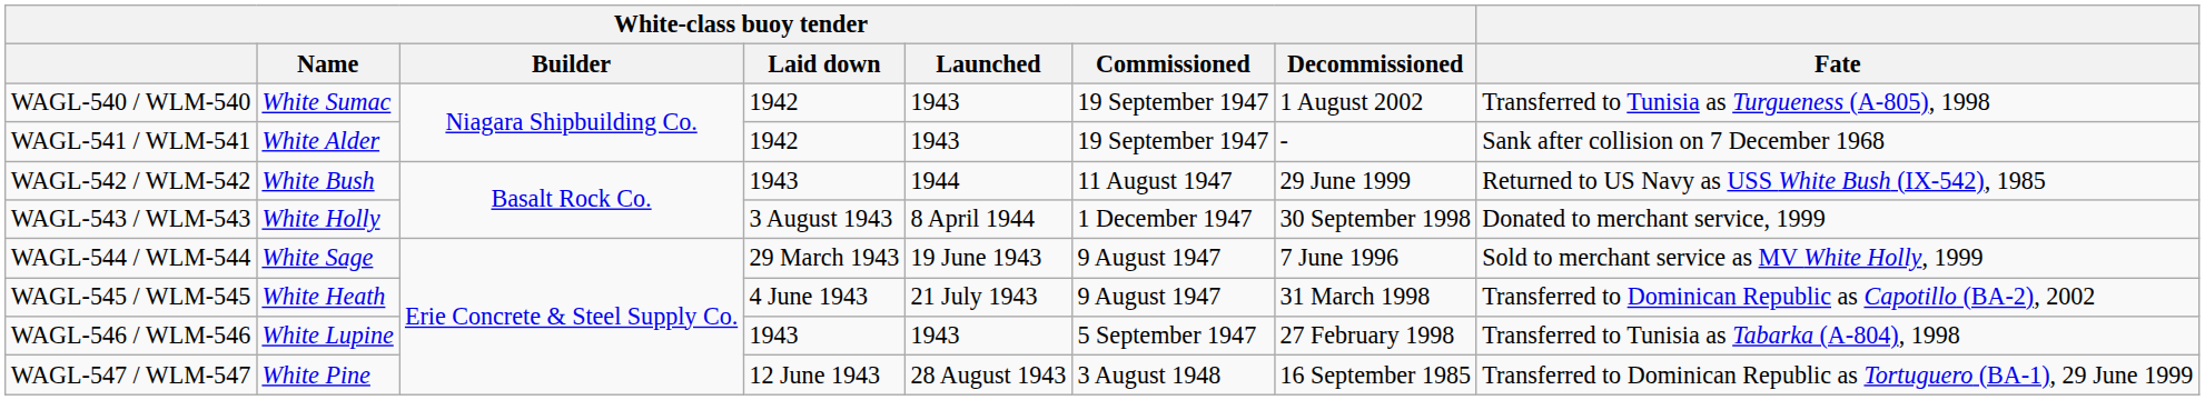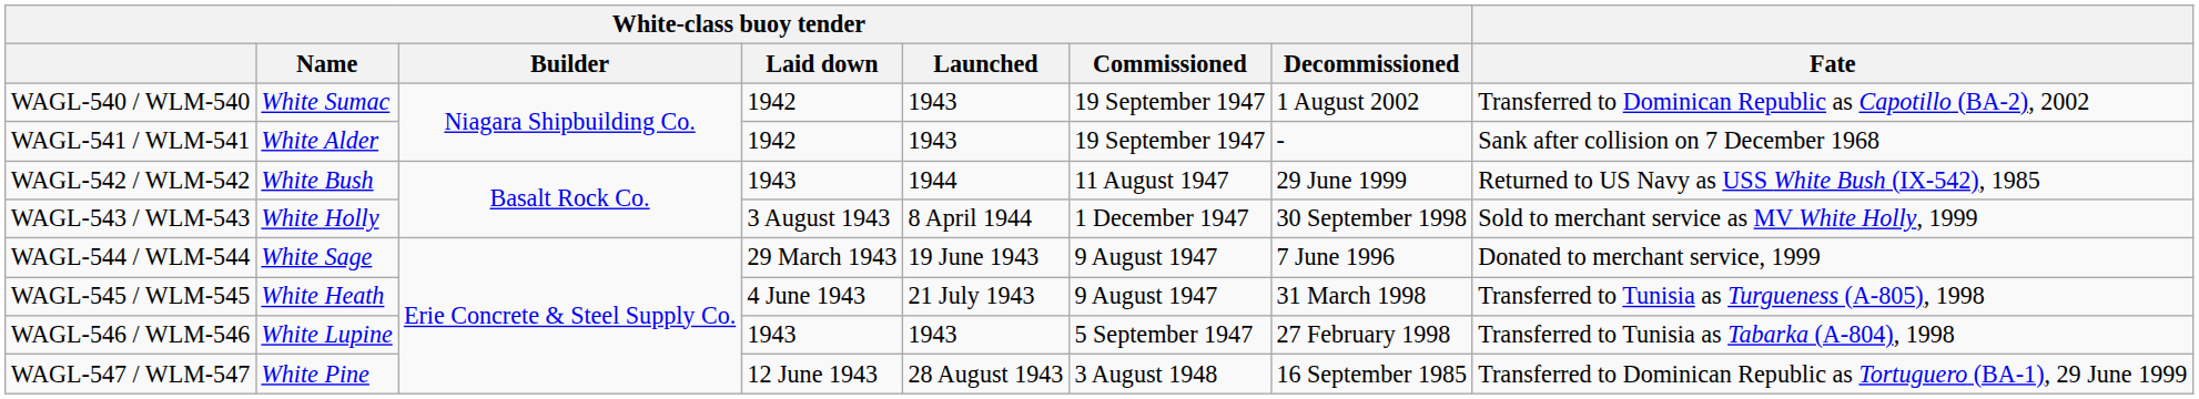 <table class="wikitable">
 <tr>
 <th colspan="7"><strong>White</strong>-class buoy tender</th>
 <th></th>
 </tr>
 <tr>
 <th></th>
 <th>Name</th>
 <th>Builder</th>
 <th>Laid down</th>
 <th>Launched</th>
 <th>Commissioned</th>
 <th>Decommissioned</th>
 <th>Fate</th>
 </tr>
 <tr>
 <td>WAGL-540 / WLM-540</td>
 <td><a href='#'><em>White Sumac</em></a></td>
 <td rowspan="2" align="center"><a href='#'>Niagara Shipbuilding Co.</a></td>
 <td>1942</td>
 <td>1943</td>
 <td>19 September 1947</td>
 <td>1 August 2002</td>
-<td>Transferred to <a href='#'>Tunisia</a> as <a href='#'><em>Turgueness</em> (A-805)</a>, 1998</td>
+<td>Transferred to <a href='#'>Dominican Republic</a> as <a href='#'><em>Capotillo</em> (BA-2)</a>, 2002</td>
 </tr>
 <tr>
 <td>WAGL-541 / WLM-541</td>
 <td><em><a href='#'>White Alder</a></em></td>
 <td>1942</td>
 <td>1943</td>
 <td>19 September 1947</td>
 <td>-</td>
 <td>Sank after collision on 7 December 1968</td>
 </tr>
 <tr>
 <td>WAGL-542 / WLM-542</td>
 <td><em><a href='#'>White Bush</a></em></td>
 <td rowspan="2" align="center"><a href='#'>Basalt Rock Co.</a></td>
 <td>1943</td>
 <td>1944</td>
 <td>11 August 1947</td>
 <td>29 June 1999</td>
 <td>Returned to US Navy as <a href='#'>USS <em>White Bush</em> (IX-542)</a>, 1985</td>
 </tr>
 <tr>
 <td>WAGL-543 / WLM-543</td>
 <td><em><a href='#'>White Holly</a></em></td>
 <td>3 August 1943</td>
 <td>8 April 1944</td>
 <td>1 December 1947</td>
 <td>30 September 1998</td>
-<td>Donated to merchant service, 1999</td>
+<td>Sold to merchant service as <a href='#'>MV <em>White Holly</em></a>, 1999</td>
 </tr>
 <tr>
 <td>WAGL-544 / WLM-544</td>
 <td><em><a href='#'>White Sage</a></em></td>
 <td rowspan="4" align="center"><a href='#'>Erie Concrete & Steel Supply Co.</a></td>
 <td>29 March 1943</td>
 <td>19 June 1943</td>
 <td>9 August 1947</td>
 <td>7 June 1996</td>
-<td>Sold to merchant service as <a href='#'>MV <em>White Holly</em></a>, 1999</td>
+<td>Donated to merchant service, 1999</td>
 </tr>
 <tr>
 <td>WAGL-545 / WLM-545</td>
 <td><em><a href='#'>White Heath</a></em></td>
 <td>4 June 1943</td>
 <td>21 July 1943</td>
 <td>9 August 1947</td>
 <td>31 March 1998</td>
-<td>Transferred to <a href='#'>Dominican Republic</a> as <a href='#'><em>Capotillo</em> (BA-2)</a>, 2002</td>
+<td>Transferred to <a href='#'>Tunisia</a> as <a href='#'><em>Turgueness</em> (A-805)</a>, 1998</td>
 </tr>
 <tr>
 <td>WAGL-546 / WLM-546</td>
 <td><em><a href='#'>White Lupine</a></em></td>
 <td>1943</td>
 <td>1943</td>
 <td>5 September 1947</td>
 <td>27 February 1998</td>
 <td>Transferred to Tunisia as <a href='#'><em>Tabarka</em> (A-804)</a>, 1998</td>
 </tr>
 <tr>
 <td>WAGL-547 / WLM-547</td>
 <td><em><a href='#'>White Pine</a></em></td>
 <td>12 June 1943</td>
 <td>28 August 1943</td>
 <td>3 August 1948</td>
 <td>16 September 1985</td>
 <td>Transferred to Dominican Republic as <a href='#'><em>Tortuguero</em> (BA-1)</a>, 29 June 1999</td>
 </tr>
 </table>
